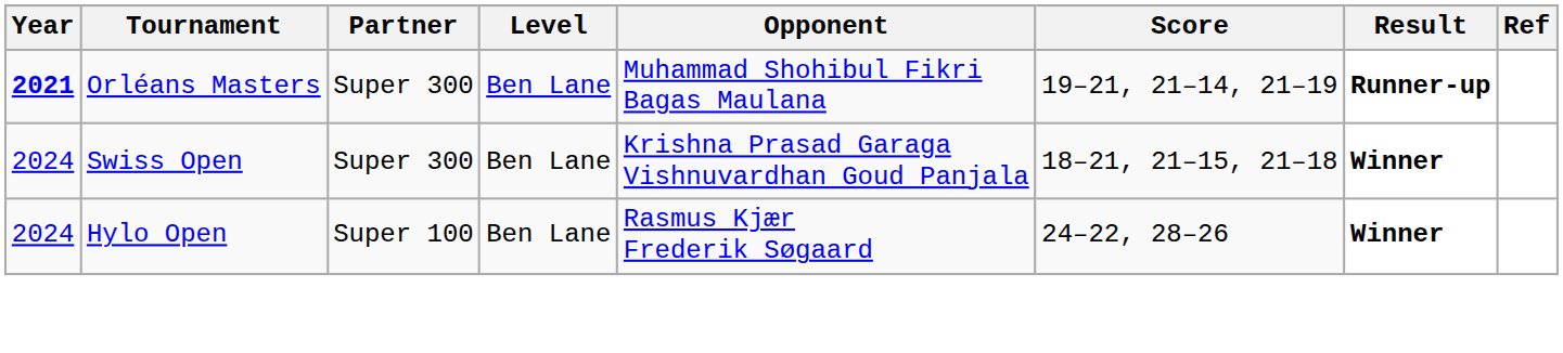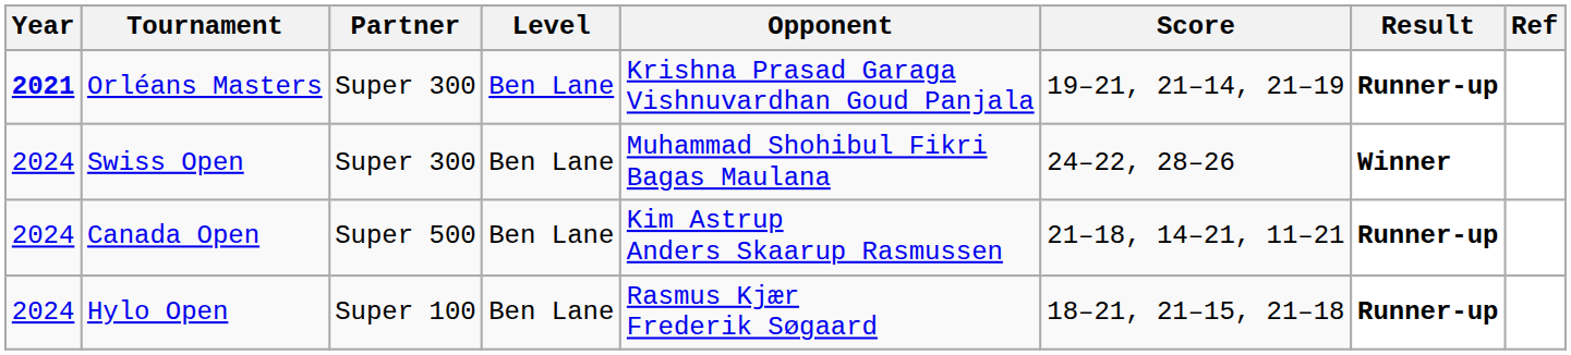 <table class="sortable wikitable" style="font-size: 90%;">
 <tr>
 <th>Year</th>
 <th>Tournament</th>
 <th>Partner</th>
 <th>Level</th>
 <th>Opponent</th>
 <th>Score</th>
 <th>Result</th>
 <th>Ref</th>
 </tr>
 <tr>
 <td align="center"><strong><a href='#'>2021</a></strong></td>
 <td align="left"><a href='#'>Orléans Masters</a></td>
 <td align="left">Super 300</td>
 <td align="left"> <a href='#'>Ben Lane</a></td>
-<td align="left"> <a href='#'>Muhammad Shohibul Fikri</a><br> <a href='#'>Bagas Maulana</a></td>
+<td align="left"> <a href='#'>Krishna Prasad Garaga</a><br> <a href='#'>Vishnuvardhan Goud Panjala</a></td>
 <td align="left">19–21, 21–14, 21–19</td>
 <td style="text-align:left; background:white"> <strong>Runner-up</strong></td>
 <td style="text-align:center; background:white"></td>
 </tr>
 <tr>
 <td align="center"><a href='#'>2024</a></td>
 <td align="left"><a href='#'>Swiss Open</a></td>
 <td align="left">Super 300</td>
 <td align="left"> Ben Lane</td>
-<td align="left"> <a href='#'>Krishna Prasad Garaga</a><br> <a href='#'>Vishnuvardhan Goud Panjala</a></td>
-<td align="left">18–21, 21–15, 21–18</td>
+<td align="left"> <a href='#'>Muhammad Shohibul Fikri</a><br> <a href='#'>Bagas Maulana</a></td>
+<td align="left">24–22, 28–26</td>
 <td style="text-align:left; background:white"> <strong>Winner</strong></td>
+<td style="text-align:center; background:white"></td>
+</tr>
+<tr>
+<td align="center"><a href='#'>2024</a></td>
+<td align="left"><a href='#'>Canada Open</a></td>
+<td align="left">Super 500</td>
+<td align="left"> Ben Lane</td>
+<td align="left"> <a href='#'>Kim Astrup</a><br> <a href='#'>Anders Skaarup Rasmussen</a></td>
+<td align="left">21–18, 14–21, 11–21</td>
+<td style="text-align:left; background:white"> <strong>Runner-up</strong></td>
 <td style="text-align:center; background:white"></td>
 </tr>
 <tr>
 <td align="center"><a href='#'>2024</a></td>
 <td align="left"><a href='#'>Hylo Open</a></td>
 <td align="left">Super 100</td>
 <td align="left"> Ben Lane</td>
 <td align="left"> <a href='#'>Rasmus Kjær</a><br> <a href='#'>Frederik Søgaard</a></td>
-<td align="left">24–22, 28–26</td>
-<td style="text-align:left; background:white"> <strong>Winner</strong></td>
+<td align="left">18–21, 21–15, 21–18</td>
+<td style="text-align:left; background:white"> <strong>Runner-up</strong></td>
 <td style="text-align:center; background:white"></td>
 </tr>
 </table>
